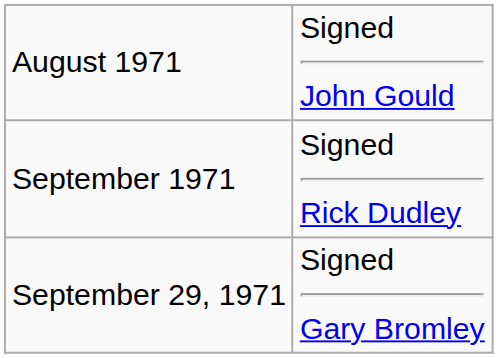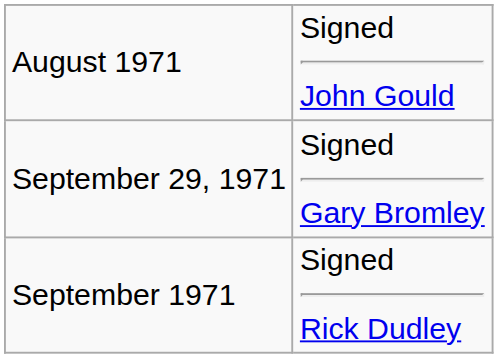 <table class="wikitable">
 <tr>
 <td>August 1971</td>
 <td valign="top">Signed<hr><a href='#'>John Gould</a></td>
 </tr>
 <tr>
+<td>September 29, 1971</td>
+<td valign="top">Signed<hr><a href='#'>Gary Bromley</a></td>
+</tr>
+<tr>
 <td>September 1971</td>
 <td valign="top">Signed<hr><a href='#'>Rick Dudley</a></td>
 </tr>
-<tr>
-<td>September 29, 1971</td>
-<td valign="top">Signed<hr><a href='#'>Gary Bromley</a></td>
-</tr>
 </table>
